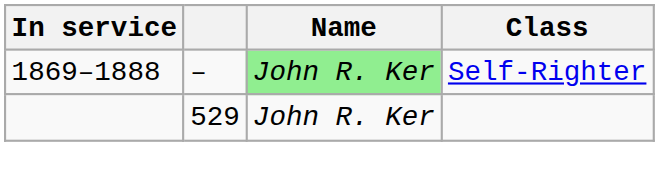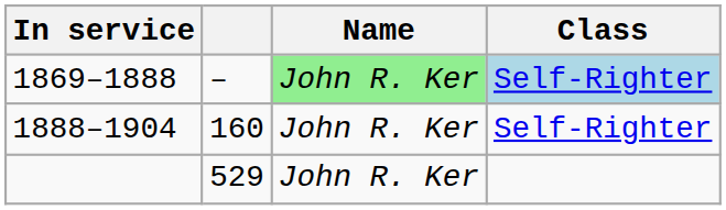 <table class="wikitable">
 <tr>
 <th>In service</th>
 <th></th>
 <th>Name</th>
 <th>Class</th>
 </tr>
 <tr>
 <td>1869–1888</td>
 <td>–</td>
 <td style="background: lightgreen;"><em>John R. Ker</em></td>
+<td style="background: lightblue;"><a href='#'>Self-Righter</a></td>
+</tr>
+<tr>
+<td>1888–1904</td>
+<td>160</td>
+<td><em>John R. Ker</em></td>
 <td><a href='#'>Self-Righter</a></td>
 </tr>
 <tr>
 <td></td>
 <td>529</td>
 <td><em>John R. Ker</em></td>
 <td></td>
 </tr>
 </table>
